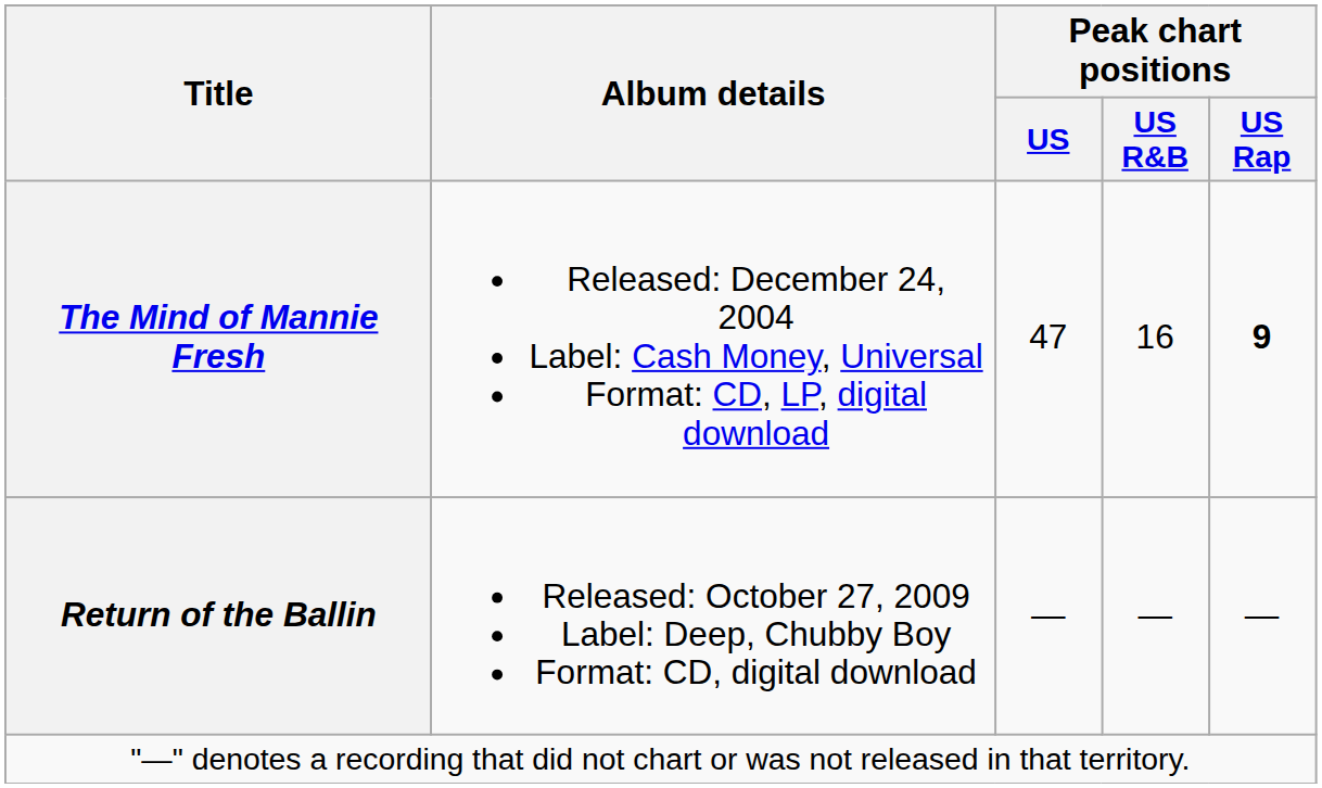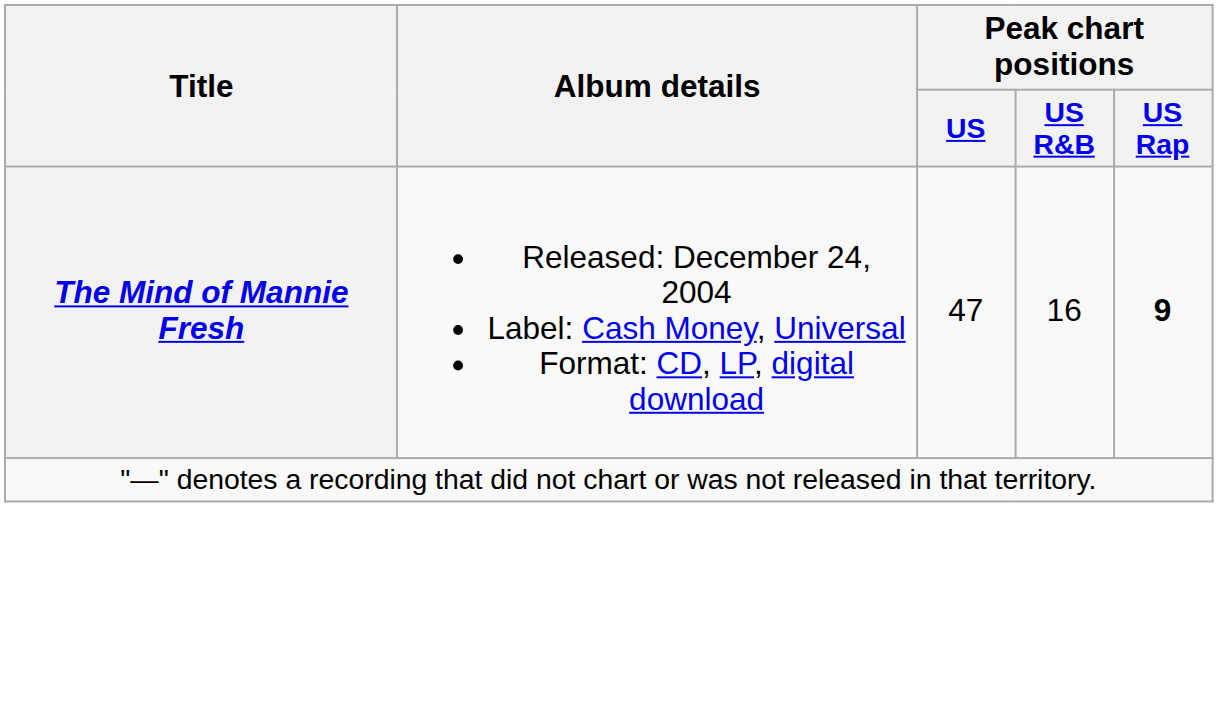 <table class="wikitable plainrowheaders" style="text-align:center;">
 <tr>
 <th scope="col" rowspan="2" style="width:12em;">Title</th>
 <th scope="col" rowspan="2" style="width:16em;">Album details</th>
 <th scope="col" colspan="3">Peak chart positions</th>
 </tr>
 <tr>
 <th style="width:3em;font-size:90%;"><a href='#'>US</a><br></th>
 <th style="width:3em;font-size:90%;"><a href='#'>US<br>R&B</a><br></th>
 <th style="width:3em;font-size:90%;"><a href='#'>US<br>Rap</a><br></th>
 </tr>
 <tr>
 <th scope="row"><em><a href='#'>The Mind of Mannie Fresh</a></em></th>
 <td><br><ul><li>Released: December 24, 2004</li><li>Label: <a href='#'>Cash Money</a>, <a href='#'>Universal</a></li><li>Format: <a href='#'>CD</a>, <a href='#'>LP</a>, <a href='#'>digital download</a></li></ul></td>
 <td>47</td>
 <td>16</td>
 <td><strong>9</strong></td>
 </tr>
 <tr>
-<th scope="row"><em>Return of the Ballin<strong></th>
-<td><br><ul><li>Released: October 27, 2009</li><li>Label: Deep, Chubby Boy</li><li>Format: CD, digital download</li></ul></td>
-<td>—</td>
-<td>—</td>
-<td>—</td>
-</tr>
-<tr>
 <td colspan="5" style="font-size:90%">"—" denotes a recording that did not chart or was not released in that territory.</td>
 </tr>
 </table>
